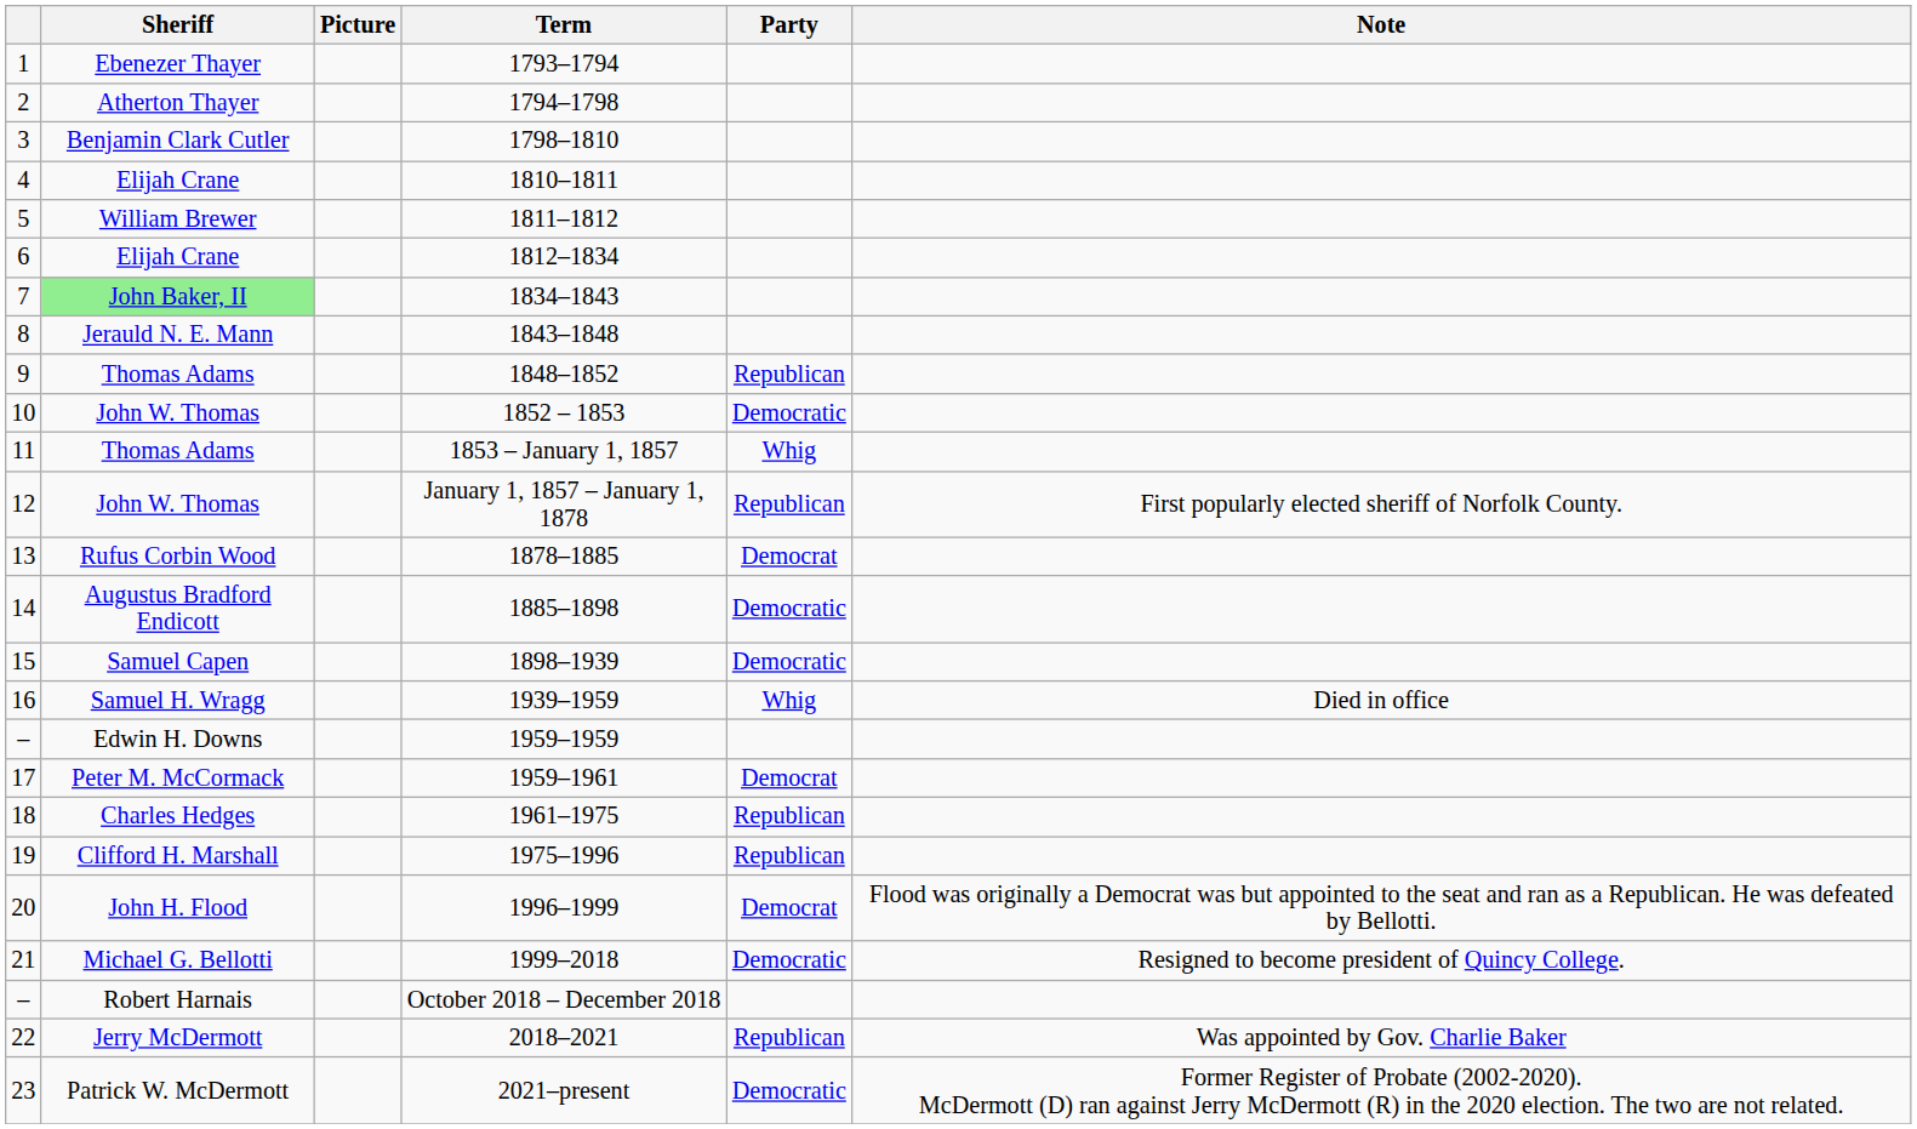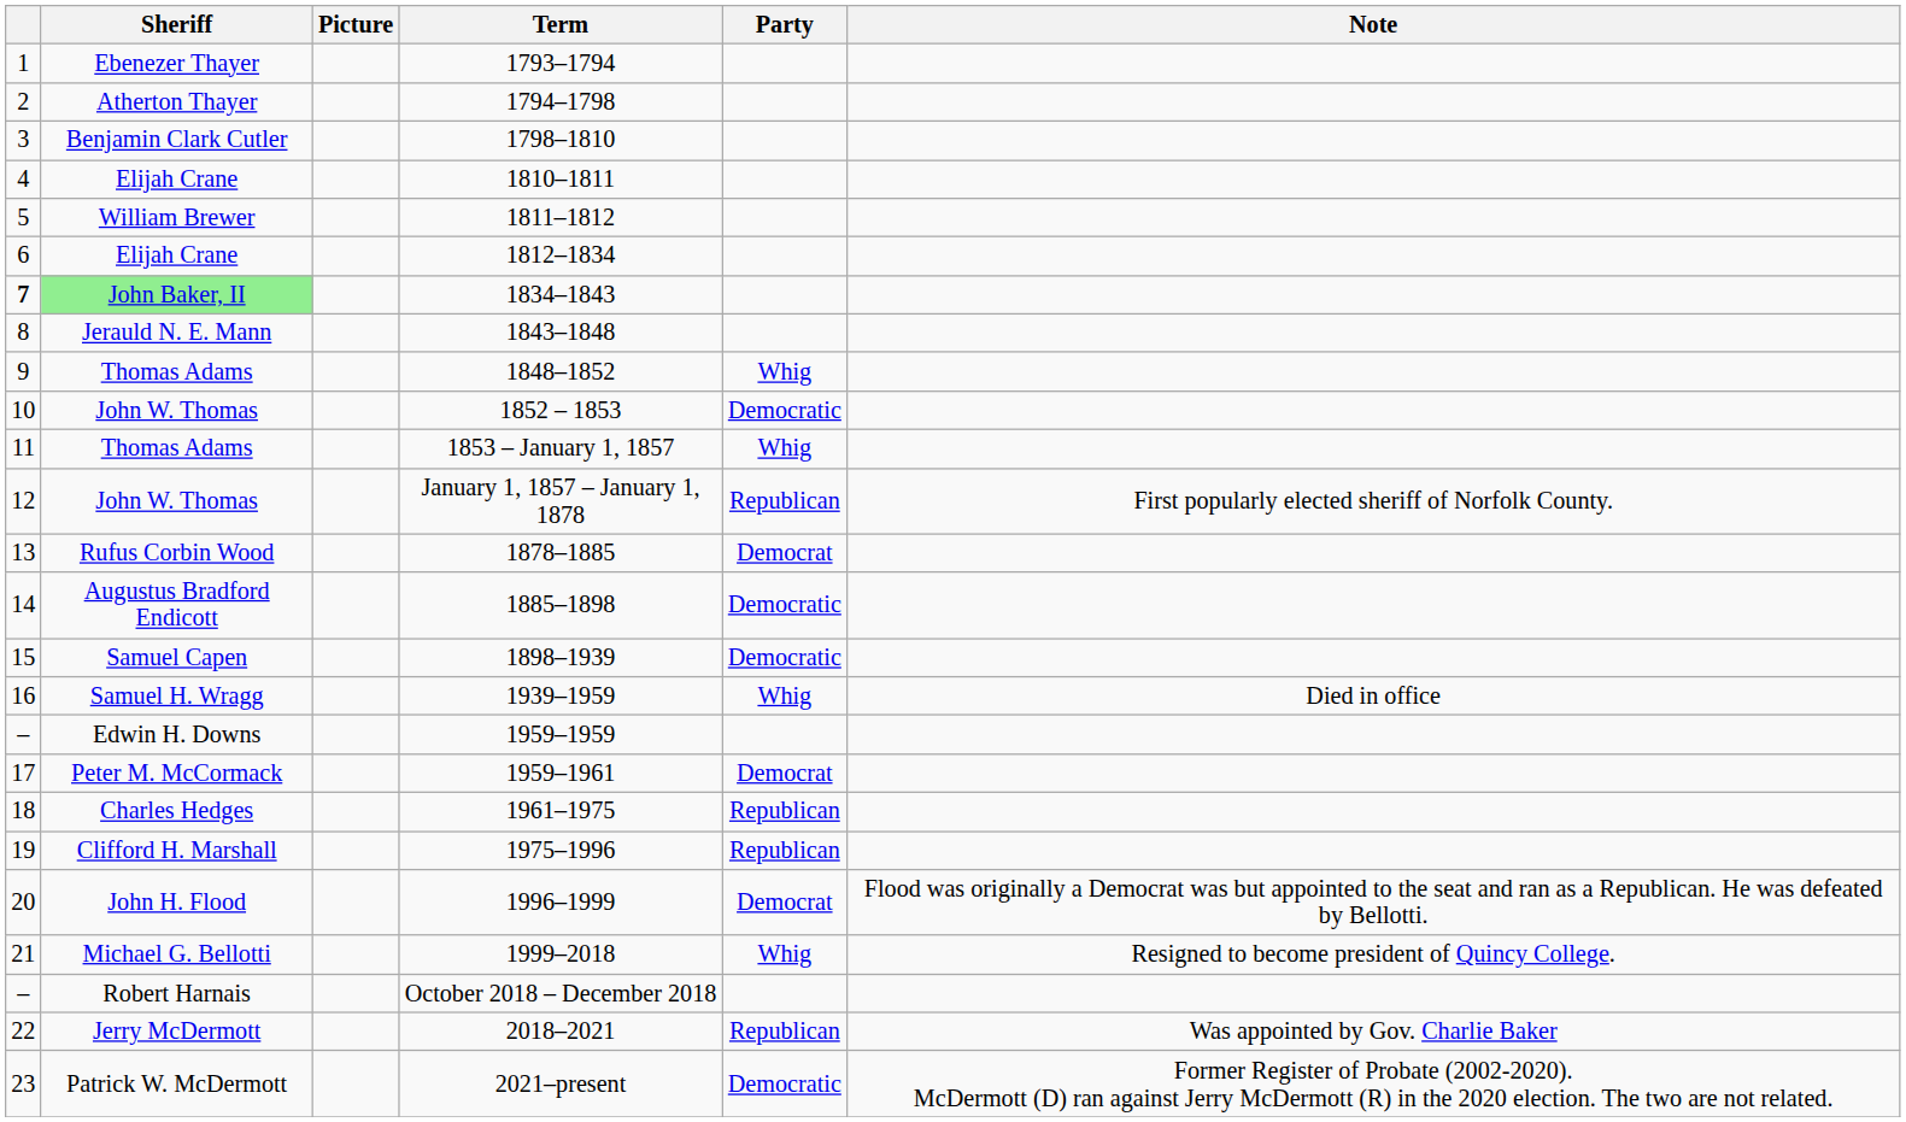 <table class=wikitable style="text-align:center">
 <tr>
 <th></th>
 <th>Sheriff</th>
 <th>Picture</th>
 <th>Term</th>
 <th>Party</th>
 <th>Note</th>
 </tr>
 <tr>
 <td>1</td>
 <td><a href='#'>Ebenezer Thayer</a></td>
 <td></td>
 <td>1793–1794</td>
 <td></td>
 <td></td>
 </tr>
 <tr>
 <td>2</td>
 <td><a href='#'>Atherton Thayer</a></td>
 <td></td>
 <td>1794–1798</td>
 <td></td>
 <td></td>
 </tr>
 <tr>
 <td>3</td>
 <td><a href='#'>Benjamin Clark Cutler</a></td>
 <td></td>
 <td>1798–1810</td>
 <td></td>
 <td></td>
 </tr>
 <tr>
 <td>4</td>
 <td><a href='#'>Elijah Crane</a></td>
 <td></td>
 <td>1810–1811</td>
 <td></td>
 <td></td>
 </tr>
 <tr>
 <td>5</td>
 <td><a href='#'>William Brewer</a></td>
 <td></td>
 <td>1811–1812</td>
 <td></td>
 <td></td>
 </tr>
 <tr>
 <td>6</td>
 <td><a href='#'>Elijah Crane</a></td>
 <td></td>
 <td>1812–1834</td>
 <td></td>
 <td></td>
 </tr>
 <tr>
-<td>7</td>
+<td><strong>7</strong></td>
 <td style="background: lightgreen;"><a href='#'>John Baker, II</a></td>
 <td></td>
 <td>1834–1843</td>
 <td></td>
 <td></td>
 </tr>
 <tr>
 <td>8</td>
 <td><a href='#'>Jerauld N. E. Mann</a></td>
 <td></td>
 <td>1843–1848</td>
 <td></td>
 <td></td>
 </tr>
 <tr>
 <td>9</td>
 <td><a href='#'>Thomas Adams</a></td>
 <td></td>
 <td>1848–1852</td>
-<td><a href='#'>Republican</a></td>
+<td><a href='#'>Whig</a></td>
 <td></td>
 </tr>
 <tr>
 <td>10</td>
 <td><a href='#'>John W. Thomas</a></td>
 <td></td>
 <td>1852 – 1853</td>
 <td><a href='#'>Democratic</a></td>
 <td></td>
 </tr>
 <tr>
 <td>11</td>
 <td><a href='#'>Thomas Adams</a></td>
 <td></td>
 <td>1853 – January 1, 1857</td>
 <td><a href='#'>Whig</a></td>
 <td></td>
 </tr>
 <tr>
 <td>12</td>
 <td><a href='#'>John W. Thomas</a></td>
 <td></td>
 <td>January 1, 1857 – January 1, 1878</td>
 <td><a href='#'>Republican</a></td>
 <td>First popularly elected sheriff of Norfolk County.</td>
 </tr>
 <tr>
 <td>13</td>
 <td><a href='#'>Rufus Corbin Wood</a></td>
 <td></td>
 <td>1878–1885</td>
 <td><a href='#'>Democrat</a></td>
 <td></td>
 </tr>
 <tr>
 <td>14</td>
 <td><a href='#'>Augustus Bradford Endicott</a></td>
 <td></td>
 <td>1885–1898</td>
 <td><a href='#'>Democratic</a></td>
 <td></td>
 </tr>
 <tr>
 <td>15</td>
 <td><a href='#'>Samuel Capen</a></td>
 <td></td>
 <td>1898–1939</td>
 <td><a href='#'>Democratic</a></td>
 <td></td>
 </tr>
 <tr>
 <td>16</td>
 <td><a href='#'>Samuel H. Wragg</a></td>
 <td></td>
 <td>1939–1959</td>
 <td><a href='#'>Whig</a></td>
 <td>Died in office</td>
 </tr>
 <tr>
 <td>–</td>
 <td>Edwin H. Downs</td>
 <td></td>
 <td>1959–1959</td>
 <td></td>
 <td></td>
 </tr>
 <tr>
 <td>17</td>
 <td><a href='#'>Peter M. McCormack</a></td>
 <td></td>
 <td>1959–1961</td>
 <td><a href='#'>Democrat</a></td>
 <td></td>
 </tr>
 <tr>
 <td>18</td>
 <td><a href='#'>Charles Hedges</a></td>
 <td></td>
 <td>1961–1975</td>
 <td><a href='#'>Republican</a></td>
 <td></td>
 </tr>
 <tr>
 <td>19</td>
 <td><a href='#'>Clifford H. Marshall</a></td>
 <td></td>
 <td>1975–1996</td>
 <td><a href='#'>Republican</a></td>
 <td></td>
 </tr>
 <tr>
 <td>20</td>
 <td><a href='#'>John H. Flood</a></td>
 <td></td>
 <td>1996–1999</td>
 <td><a href='#'>Democrat</a></td>
 <td>Flood was originally a Democrat was but appointed to the seat and ran as a Republican.  He was defeated by Bellotti.</td>
 </tr>
 <tr>
 <td>21</td>
 <td><a href='#'>Michael G. Bellotti</a></td>
 <td></td>
 <td>1999–2018</td>
-<td><a href='#'>Democratic</a></td>
+<td><a href='#'>Whig</a></td>
 <td>Resigned to become president of <a href='#'>Quincy College</a>.</td>
 </tr>
 <tr>
 <td>–</td>
 <td>Robert Harnais</td>
 <td></td>
 <td>October 2018 – December 2018</td>
 <td></td>
 <td></td>
 </tr>
 <tr>
 <td>22</td>
 <td><a href='#'>Jerry McDermott</a></td>
 <td></td>
 <td>2018–2021</td>
 <td><a href='#'>Republican</a></td>
 <td>Was appointed by Gov. <a href='#'>Charlie Baker</a></td>
 </tr>
 <tr>
 <td>23</td>
 <td>Patrick W. McDermott</td>
 <td></td>
 <td>2021–present</td>
 <td><a href='#'>Democratic</a></td>
 <td>Former Register of Probate (2002-2020).<br>McDermott (D) ran against Jerry McDermott (R) in the 2020 election. The two are not related.</td>
 </tr>
 </table>
